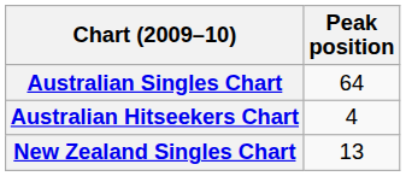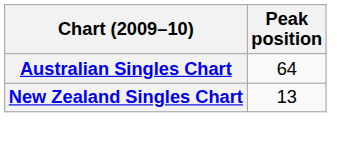 <table class="wikitable sortable plainrowheaders">
 <tr>
 <th scope="col">Chart (2009–10)</th>
 <th scope="col">Peak<br>position</th>
 </tr>
 <tr>
 <th scope="row"><a href='#'>Australian Singles Chart</a></th>
 <td align="center">64</td>
 </tr>
 <tr>
-<th scope="row"><a href='#'>Australian Hitseekers Chart</a></th>
-<td align="center">4</td>
-</tr>
-<tr>
 <th scope="row"><a href='#'>New Zealand Singles Chart</a></th>
 <td align="center">13</td>
 </tr>
 </table>
